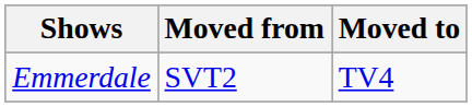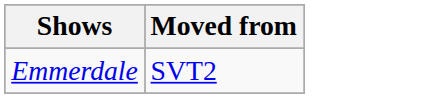 <table class="wikitable">
 <tr>
 <th>Shows</th>
 <th>Moved from</th>
-<th>Moved to</th>
 </tr>
 <tr>
 <td> <em><a href='#'>Emmerdale</a></em></td>
 <td><a href='#'>SVT2</a></td>
-<td><a href='#'>TV4</a></td>
 </tr>
 </table>
